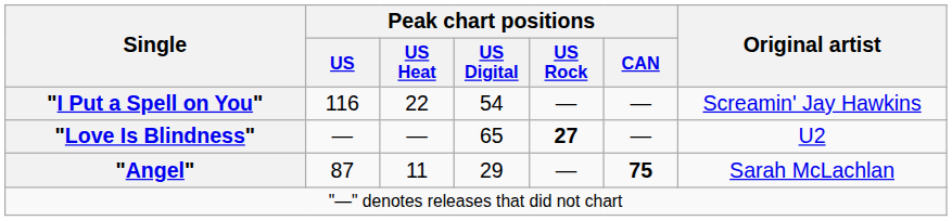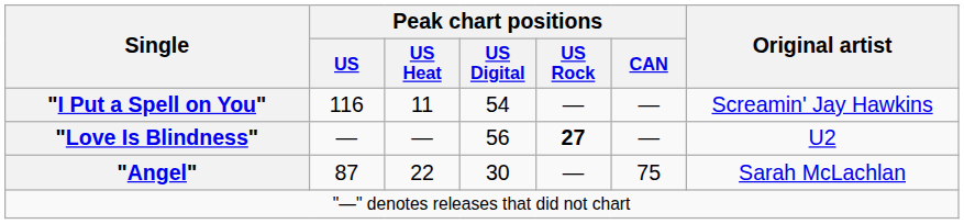 <table class="wikitable plainrowheaders" style="text-align:center;">
 <tr>
 <th rowspan="2" style="width:13.7em;">Single</th>
 <th colspan="5" style="width:12.6em;">Peak chart positions</th>
 <th rowspan="2" style="width:12.2em;">Original artist</th>
 </tr>
 <tr style="font-size:smaller;">
 <th style="width:50px;"><a href='#'>US</a><br></th>
 <th style="width:50px;"><a href='#'>US Heat</a><br></th>
 <th style="width:50px;"><a href='#'>US Digital</a><br></th>
 <th style="width:50px;"><a href='#'>US Rock</a><br></th>
 <th style="width:50px;"><a href='#'>CAN</a><br></th>
 </tr>
 <tr>
 <th scope="row">"<a href='#'>I Put a Spell on You</a>"</th>
 <td>116</td>
-<td>22</td>
+<td>11</td>
 <td>54</td>
 <td>—</td>
 <td>—</td>
 <td><a href='#'>Screamin' Jay Hawkins</a></td>
 </tr>
 <tr>
 <th scope="row">"<a href='#'>Love Is Blindness</a>"</th>
 <td>—</td>
 <td>—</td>
-<td>65</td>
+<td>56</td>
 <td><strong>27</strong></td>
 <td>—</td>
 <td><a href='#'>U2</a></td>
 </tr>
 <tr>
 <th scope="row">"<a href='#'>Angel</a>"</th>
 <td>87</td>
-<td>11</td>
-<td>29</td>
+<td>22</td>
+<td>30</td>
 <td>—</td>
-<td><strong>75</strong></td>
+<td>75</td>
 <td><a href='#'>Sarah McLachlan</a></td>
 </tr>
 <tr>
 <td colspan="8" style="font-size:80%">"—" denotes releases that did not chart</td>
 </tr>
 </table>
